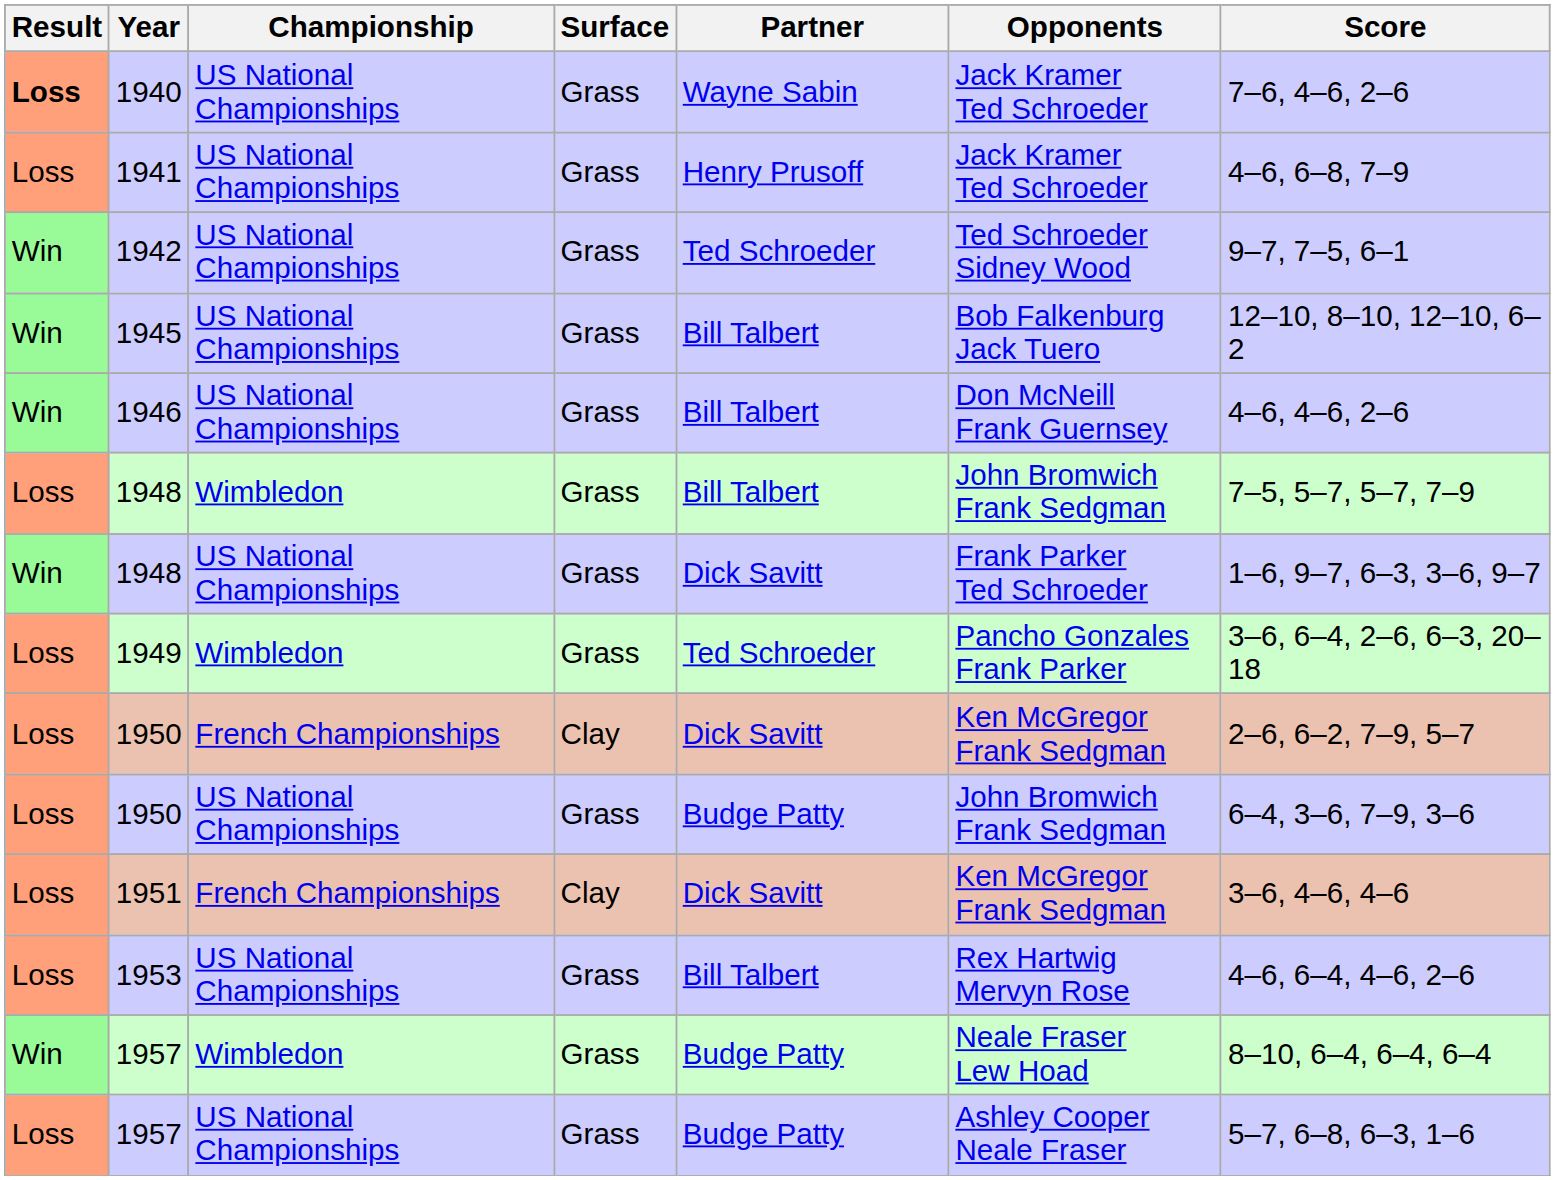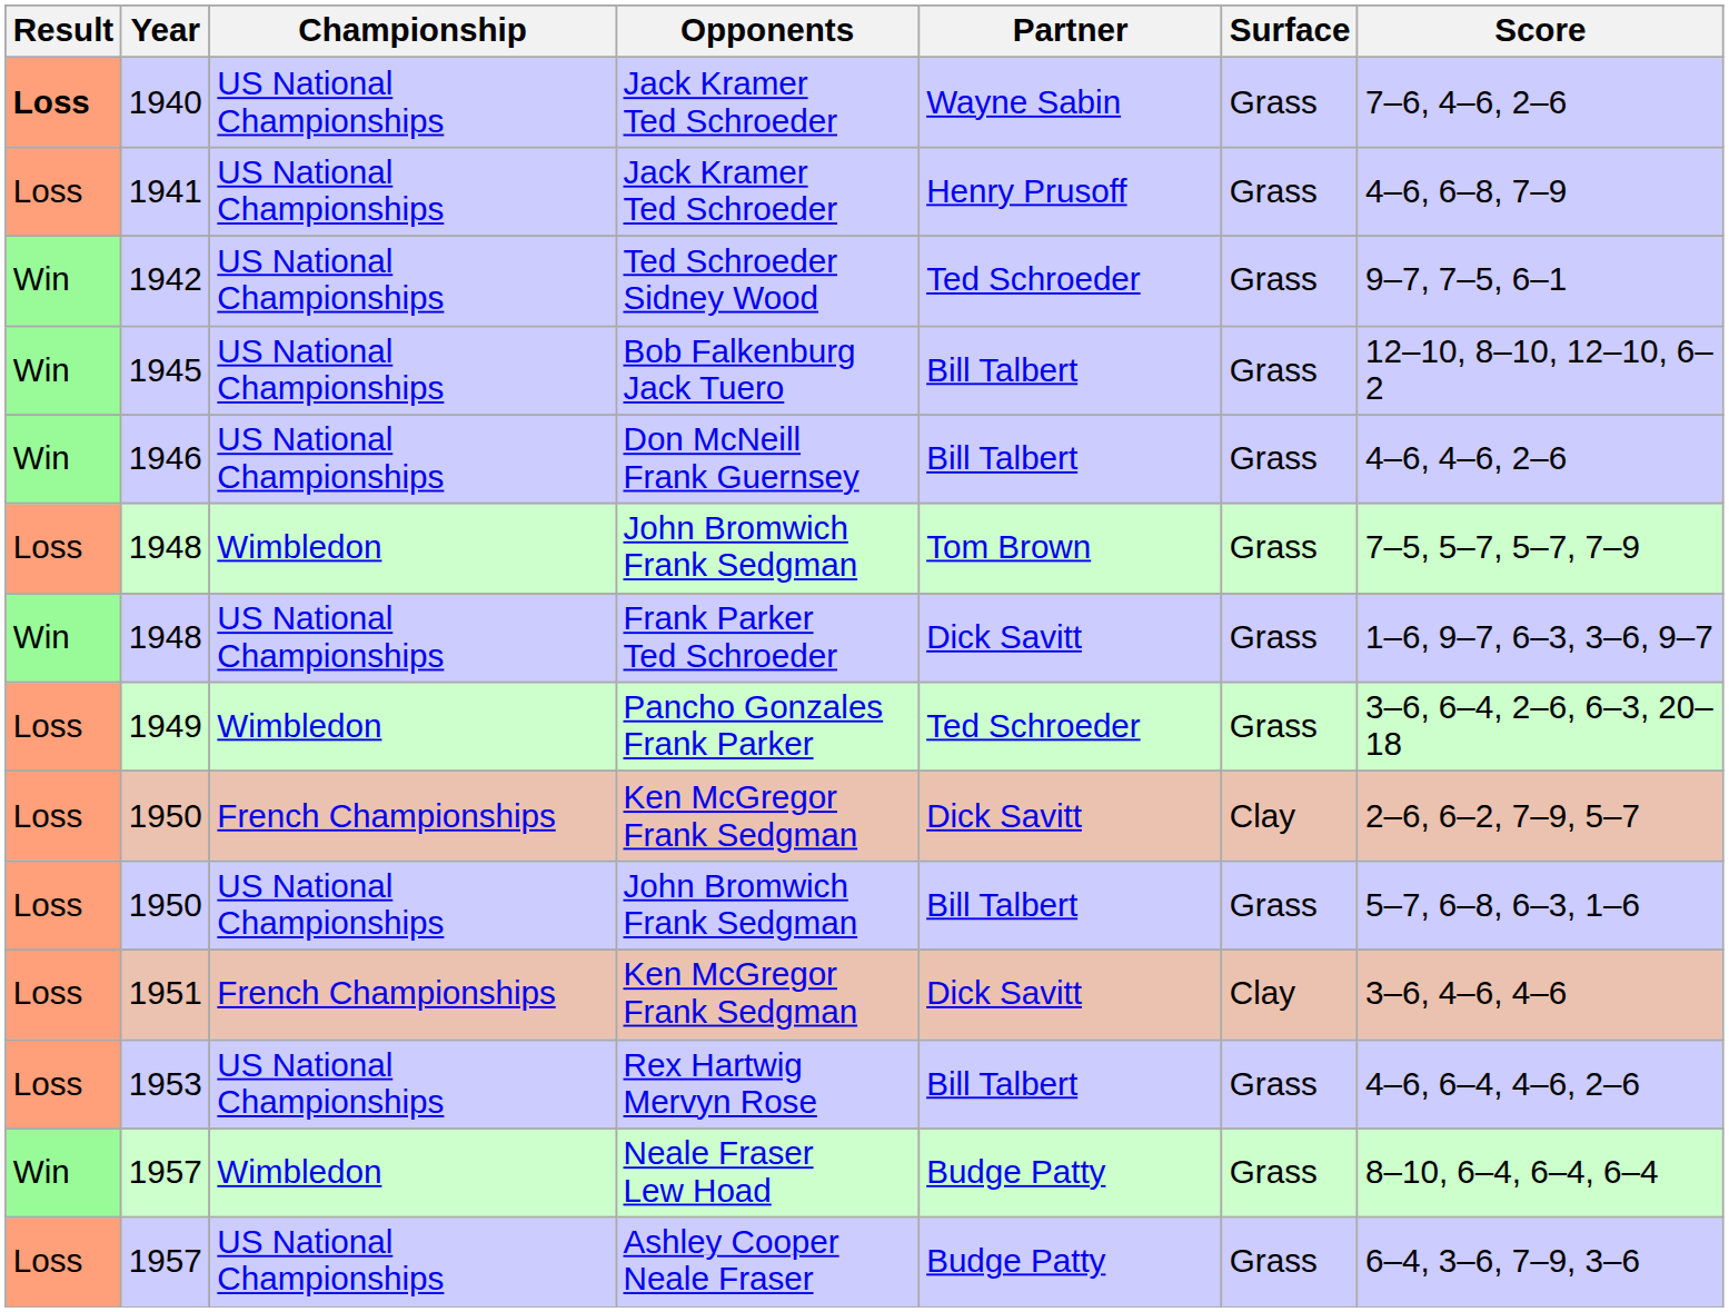 <table class="sortable wikitable">
 <tr>
 <th style="width:40px">Result</th>
 <th style="width:30px">Year</th>
 <th style="width:190px">Championship</th>
+<th style="width:140px">Opponents</th>
+<th style="width:140px">Partner</th>
 <th style="width:50px">Surface</th>
-<th style="width:140px">Partner</th>
-<th style="width:140px">Opponents</th>
 <th style="width:170px" class="unsortable">Score</th>
 </tr>
 <tr style="background:#ccf;">
 <td style="background:#ffa07a;"><strong>Loss</strong></td>
 <td>1940</td>
 <td><a href='#'>US National Championships</a></td>
+<td> <a href='#'>Jack Kramer</a> <br>  <a href='#'>Ted Schroeder</a></td>
+<td> <a href='#'>Wayne Sabin</a></td>
 <td>Grass</td>
-<td> <a href='#'>Wayne Sabin</a></td>
-<td> <a href='#'>Jack Kramer</a> <br>  <a href='#'>Ted Schroeder</a></td>
 <td>7–6, 4–6, 2–6</td>
 </tr>
 <tr style="background:#ccf;">
 <td style="background:#ffa07a;">Loss</td>
 <td>1941</td>
 <td><a href='#'>US National Championships</a></td>
+<td> <a href='#'>Jack Kramer</a> <br>  <a href='#'>Ted Schroeder</a></td>
+<td> <a href='#'>Henry Prusoff</a></td>
 <td>Grass</td>
-<td> <a href='#'>Henry Prusoff</a></td>
-<td> <a href='#'>Jack Kramer</a> <br>  <a href='#'>Ted Schroeder</a></td>
 <td>4–6, 6–8, 7–9</td>
 </tr>
 <tr style="background:#ccf;">
 <td style="background:#98fb98;">Win</td>
 <td>1942</td>
 <td><a href='#'>US National Championships</a></td>
+<td> <a href='#'>Ted Schroeder</a> <br>  <a href='#'>Sidney Wood</a></td>
+<td> <a href='#'>Ted Schroeder</a></td>
 <td>Grass</td>
-<td> <a href='#'>Ted Schroeder</a></td>
-<td> <a href='#'>Ted Schroeder</a> <br>  <a href='#'>Sidney Wood</a></td>
 <td>9–7, 7–5, 6–1</td>
 </tr>
 <tr style="background:#ccf;">
 <td style="background:#98fb98;">Win</td>
 <td>1945</td>
 <td><a href='#'>US National Championships</a></td>
+<td> <a href='#'>Bob Falkenburg</a> <br>  <a href='#'>Jack Tuero</a></td>
+<td> <a href='#'>Bill Talbert</a></td>
 <td>Grass</td>
-<td> <a href='#'>Bill Talbert</a></td>
-<td> <a href='#'>Bob Falkenburg</a> <br>  <a href='#'>Jack Tuero</a></td>
 <td>12–10, 8–10, 12–10, 6–2</td>
 </tr>
 <tr style="background:#ccf;">
 <td style="background:#98fb98;">Win</td>
 <td>1946</td>
 <td><a href='#'>US National Championships</a></td>
+<td> <a href='#'>Don McNeill</a> <br>  <a href='#'>Frank Guernsey</a></td>
+<td> <a href='#'>Bill Talbert</a></td>
 <td>Grass</td>
-<td> <a href='#'>Bill Talbert</a></td>
-<td> <a href='#'>Don McNeill</a> <br>  <a href='#'>Frank Guernsey</a></td>
 <td>4–6, 4–6, 2–6</td>
 </tr>
 <tr style="background:#cfc;">
 <td style="background:#ffa07a;">Loss</td>
 <td>1948</td>
 <td><a href='#'>Wimbledon</a></td>
+<td> <a href='#'>John Bromwich</a> <br>  <a href='#'>Frank Sedgman</a></td>
+<td> <a href='#'>Tom Brown</a></td>
 <td>Grass</td>
-<td> <a href='#'>Bill Talbert</a></td>
-<td> <a href='#'>John Bromwich</a> <br>  <a href='#'>Frank Sedgman</a></td>
 <td>7–5, 5–7, 5–7, 7–9</td>
 </tr>
 <tr style="background:#ccf;">
 <td style="background:#98fb98;">Win</td>
 <td>1948</td>
 <td><a href='#'>US National Championships</a></td>
+<td> <a href='#'>Frank Parker</a> <br>  <a href='#'>Ted Schroeder</a></td>
+<td> <a href='#'>Dick Savitt</a></td>
 <td>Grass</td>
-<td> <a href='#'>Dick Savitt</a></td>
-<td> <a href='#'>Frank Parker</a> <br>  <a href='#'>Ted Schroeder</a></td>
 <td>1–6, 9–7, 6–3, 3–6, 9–7</td>
 </tr>
 <tr style="background:#cfc;">
 <td style="background:#ffa07a;">Loss</td>
 <td>1949</td>
 <td><a href='#'>Wimbledon</a></td>
+<td> <a href='#'>Pancho Gonzales</a> <br>  <a href='#'>Frank Parker</a></td>
+<td> <a href='#'>Ted Schroeder</a></td>
 <td>Grass</td>
-<td> <a href='#'>Ted Schroeder</a></td>
-<td> <a href='#'>Pancho Gonzales</a> <br>  <a href='#'>Frank Parker</a></td>
 <td>3–6, 6–4, 2–6, 6–3, 20–18</td>
 </tr>
 <tr style="background:#ebc2af;">
 <td style="background:#ffa07a;">Loss</td>
 <td>1950</td>
 <td><a href='#'>French Championships</a></td>
+<td> <a href='#'>Ken McGregor</a> <br>  <a href='#'>Frank Sedgman</a></td>
+<td> <a href='#'>Dick Savitt</a></td>
 <td>Clay</td>
-<td> <a href='#'>Dick Savitt</a></td>
-<td> <a href='#'>Ken McGregor</a> <br>  <a href='#'>Frank Sedgman</a></td>
 <td>2–6, 6–2, 7–9, 5–7</td>
 </tr>
 <tr style="background:#ccf;">
 <td style="background:#ffa07a;">Loss</td>
 <td>1950</td>
 <td><a href='#'>US National Championships</a></td>
+<td> <a href='#'>John Bromwich</a> <br>  <a href='#'>Frank Sedgman</a></td>
+<td> <a href='#'>Bill Talbert</a></td>
 <td>Grass</td>
-<td> <a href='#'>Budge Patty</a></td>
-<td> <a href='#'>John Bromwich</a> <br>  <a href='#'>Frank Sedgman</a></td>
-<td>6–4, 3–6, 7–9, 3–6</td>
+<td>5–7, 6–8, 6–3, 1–6</td>
 </tr>
 <tr style="background:#ebc2af;">
 <td style="background:#ffa07a;">Loss</td>
 <td>1951</td>
 <td><a href='#'>French Championships</a></td>
+<td> <a href='#'>Ken McGregor</a> <br>  <a href='#'>Frank Sedgman</a></td>
+<td> <a href='#'>Dick Savitt</a></td>
 <td>Clay</td>
-<td> <a href='#'>Dick Savitt</a></td>
-<td> <a href='#'>Ken McGregor</a> <br>  <a href='#'>Frank Sedgman</a></td>
 <td>3–6, 4–6, 4–6</td>
 </tr>
 <tr style="background:#ccf;">
 <td style="background:#ffa07a;">Loss</td>
 <td>1953</td>
 <td><a href='#'>US National Championships</a></td>
+<td> <a href='#'>Rex Hartwig</a> <br>  <a href='#'>Mervyn Rose</a></td>
+<td> <a href='#'>Bill Talbert</a></td>
 <td>Grass</td>
-<td> <a href='#'>Bill Talbert</a></td>
-<td> <a href='#'>Rex Hartwig</a> <br>  <a href='#'>Mervyn Rose</a></td>
 <td>4–6, 6–4, 4–6, 2–6</td>
 </tr>
 <tr style="background:#cfc;">
 <td style="background:#98fb98;">Win</td>
 <td>1957</td>
 <td><a href='#'>Wimbledon</a></td>
+<td> <a href='#'>Neale Fraser</a> <br>  <a href='#'>Lew Hoad</a></td>
+<td> <a href='#'>Budge Patty</a></td>
 <td>Grass</td>
-<td> <a href='#'>Budge Patty</a></td>
-<td> <a href='#'>Neale Fraser</a> <br>  <a href='#'>Lew Hoad</a></td>
 <td>8–10, 6–4, 6–4, 6–4</td>
 </tr>
 <tr style="background:#ccf;">
 <td style="background:#ffa07a;">Loss</td>
 <td>1957</td>
 <td><a href='#'>US National Championships</a></td>
+<td> <a href='#'>Ashley Cooper</a> <br>  <a href='#'>Neale Fraser</a></td>
+<td> <a href='#'>Budge Patty</a></td>
 <td>Grass</td>
-<td> <a href='#'>Budge Patty</a></td>
-<td> <a href='#'>Ashley Cooper</a> <br>  <a href='#'>Neale Fraser</a></td>
-<td>5–7, 6–8, 6–3, 1–6</td>
+<td>6–4, 3–6, 7–9, 3–6</td>
 </tr>
 </table>
